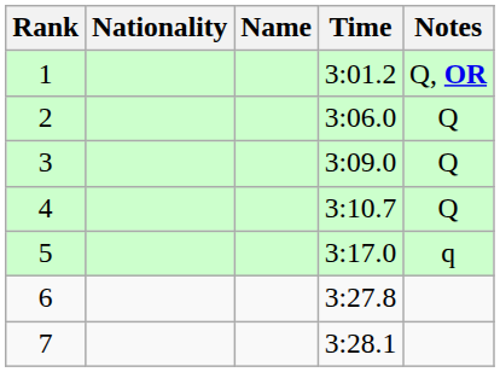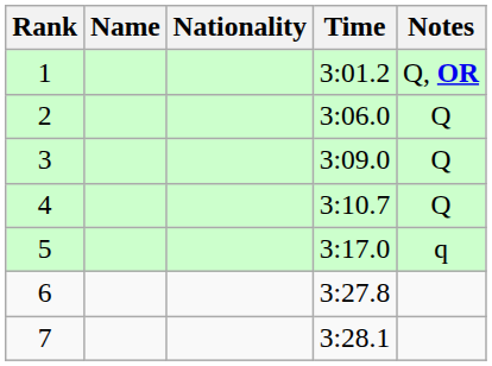 <table class="wikitable sortable" style="text-align:center">
 <tr>
 <th>Rank</th>
+<th>Name</th>
 <th>Nationality</th>
-<th>Name</th>
 <th>Time</th>
 <th class="unsortable">Notes</th>
 </tr>
 <tr bgcolor="#ccffcc">
 <td>1</td>
 <td align="left"></td>
 <td align="left"></td>
 <td>3:01.2</td>
 <td>Q, <strong><a href='#'>OR</a></strong></td>
 </tr>
 <tr bgcolor="#ccffcc">
 <td>2</td>
 <td align="left"></td>
 <td align="left"></td>
 <td>3:06.0</td>
 <td>Q</td>
 </tr>
 <tr bgcolor="#ccffcc">
 <td>3</td>
 <td align="left"></td>
 <td align="left"></td>
 <td>3:09.0</td>
 <td>Q</td>
 </tr>
 <tr bgcolor="#ccffcc">
 <td>4</td>
 <td align="left"></td>
 <td align="left"></td>
 <td>3:10.7</td>
 <td>Q</td>
 </tr>
 <tr bgcolor="#ccffcc">
 <td>5</td>
 <td align="left"></td>
 <td align="left"></td>
 <td>3:17.0</td>
 <td>q</td>
 </tr>
 <tr>
 <td>6</td>
 <td align="left"></td>
 <td align="left"></td>
 <td>3:27.8</td>
 <td></td>
 </tr>
 <tr>
 <td>7</td>
 <td align="left"></td>
 <td align="left"></td>
 <td>3:28.1</td>
 <td></td>
 </tr>
 </table>
